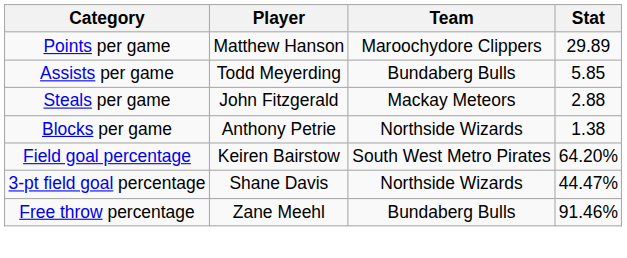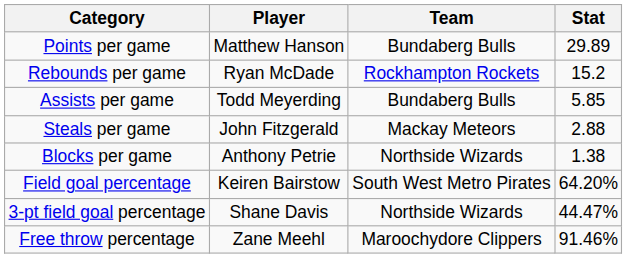 <table class="wikitable" style="text-align:center">
 <tr>
 <th>Category</th>
 <th>Player</th>
 <th>Team</th>
 <th>Stat</th>
 </tr>
 <tr>
 <td><a href='#'>Points</a> per game</td>
 <td>Matthew Hanson</td>
-<td>Maroochydore Clippers</td>
+<td>Bundaberg Bulls</td>
 <td>29.89</td>
+</tr>
+<tr>
+<td><a href='#'>Rebounds</a> per game</td>
+<td>Ryan McDade</td>
+<td><a href='#'>Rockhampton Rockets</a></td>
+<td>15.2</td>
 </tr>
 <tr>
 <td><a href='#'>Assists</a> per game</td>
 <td>Todd Meyerding</td>
 <td>Bundaberg Bulls</td>
 <td>5.85</td>
 </tr>
 <tr>
 <td><a href='#'>Steals</a> per game</td>
 <td>John Fitzgerald</td>
 <td>Mackay Meteors</td>
 <td>2.88</td>
 </tr>
 <tr>
 <td><a href='#'>Blocks</a> per game</td>
 <td>Anthony Petrie</td>
 <td>Northside Wizards</td>
 <td>1.38</td>
 </tr>
 <tr>
 <td><a href='#'>Field goal percentage</a></td>
 <td>Keiren Bairstow</td>
 <td>South West Metro Pirates</td>
 <td>64.20%</td>
 </tr>
 <tr>
 <td><a href='#'>3-pt field goal</a> percentage</td>
 <td>Shane Davis</td>
 <td>Northside Wizards</td>
 <td>44.47%</td>
 </tr>
 <tr>
 <td><a href='#'>Free throw</a> percentage</td>
 <td>Zane Meehl</td>
-<td>Bundaberg Bulls</td>
+<td>Maroochydore Clippers</td>
 <td>91.46%</td>
 </tr>
 </table>
